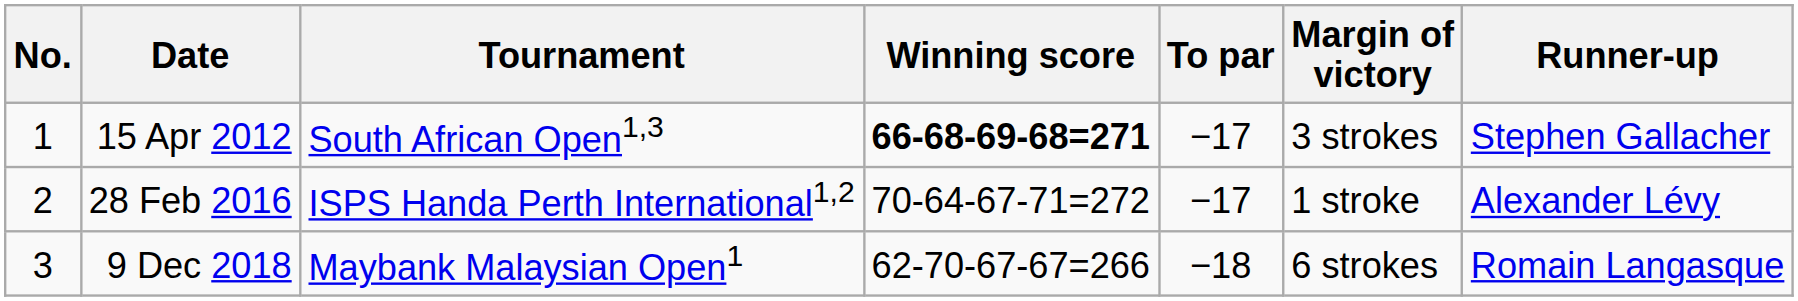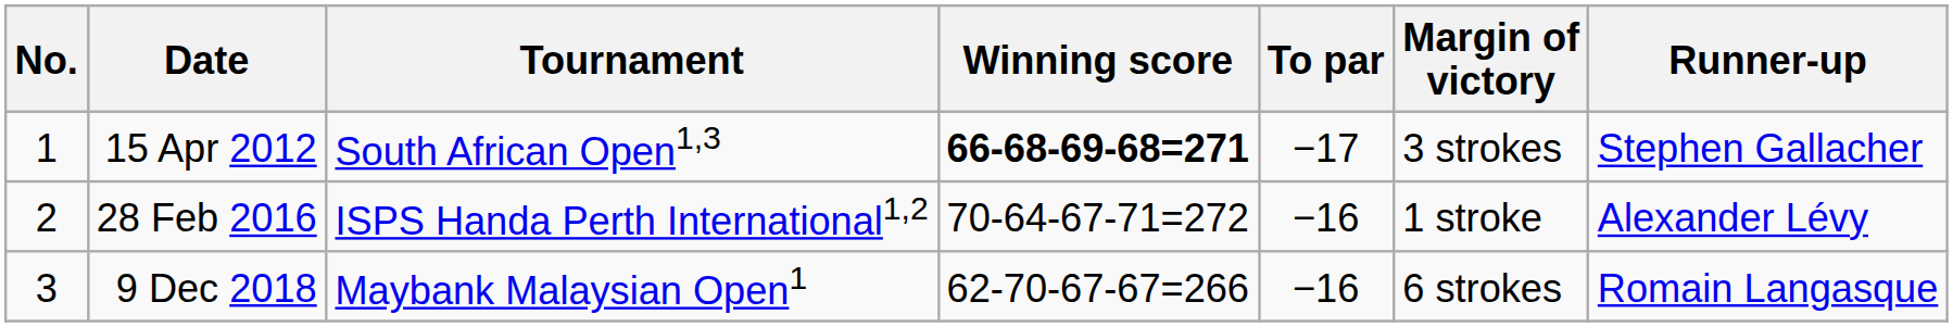 <table class="wikitable" style="font-size:95%;">
 <tr>
 <th>No.</th>
 <th>Date</th>
 <th>Tournament</th>
 <th>Winning score</th>
 <th>To par</th>
 <th>Margin of<br>victory</th>
 <th>Runner-up</th>
 </tr>
 <tr>
 <td align=center>1</td>
 <td align=right>15 Apr <a href='#'>2012</a></td>
 <td><a href='#'>South African Open</a><sup>1,3</sup></td>
 <td><strong>66-68-69-68=271</strong></td>
 <td align=center>−17</td>
 <td>3 strokes</td>
 <td> <a href='#'>Stephen Gallacher</a></td>
 </tr>
 <tr>
 <td align=center>2</td>
 <td align=right>28 Feb <a href='#'>2016</a></td>
 <td><a href='#'>ISPS Handa Perth International</a><sup>1,2</sup></td>
 <td>70-64-67-71=272</td>
-<td align=center>−17</td>
+<td align=center>−16</td>
 <td>1 stroke</td>
 <td> <a href='#'>Alexander Lévy</a></td>
 </tr>
 <tr>
 <td align=center>3</td>
 <td align=right>9 Dec <a href='#'>2018</a></td>
 <td><a href='#'>Maybank Malaysian Open</a><sup>1</sup></td>
 <td>62-70-67-67=266</td>
-<td align=center>−18</td>
+<td align=center>−16</td>
 <td>6 strokes</td>
 <td> <a href='#'>Romain Langasque</a></td>
 </tr>
 </table>
